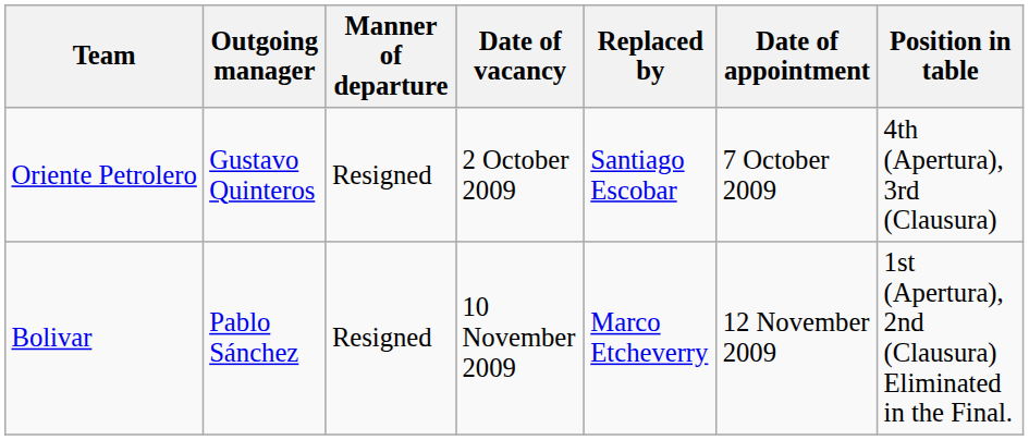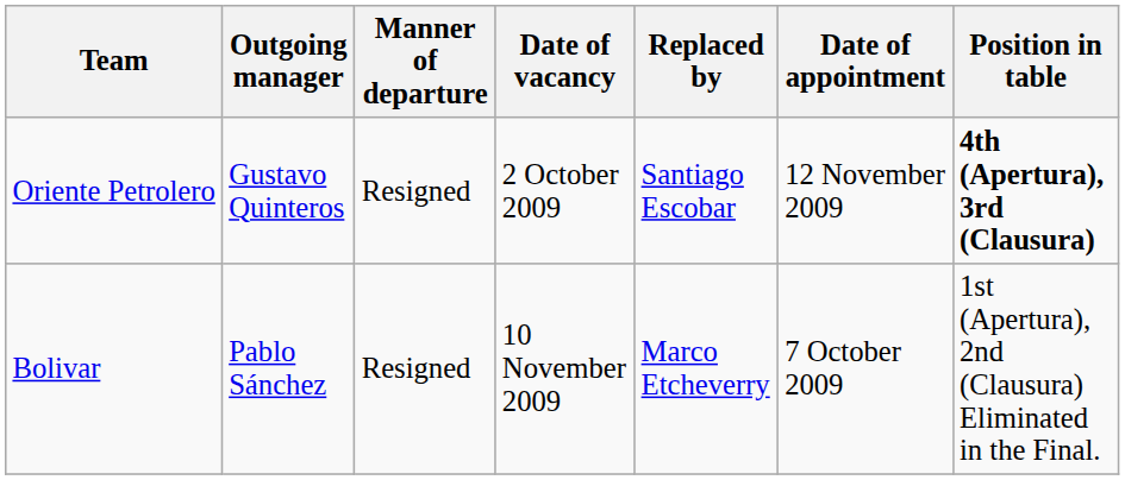 <table class="wikitable sortable">
 <tr>
 <th>Team</th>
 <th>Outgoing manager</th>
 <th>Manner of departure</th>
 <th>Date of vacancy</th>
 <th>Replaced by</th>
 <th>Date of appointment</th>
 <th>Position in table</th>
 </tr>
 <tr>
 <td><a href='#'>Oriente&nbsp;Petrolero</a></td>
 <td> <a href='#'>Gustavo Quinteros</a></td>
 <td>Resigned</td>
 <td>2 October 2009</td>
 <td> <a href='#'>Santiago Escobar</a></td>
-<td>7 October 2009</td>
-<td>4th (Apertura), 3rd (Clausura)</td>
+<td>12 November 2009</td>
+<td><strong>4th (Apertura), 3rd (Clausura)</strong></td>
 </tr>
 <tr>
 <td><a href='#'>Bolivar</a></td>
 <td> <a href='#'>Pablo Sánchez</a></td>
 <td>Resigned</td>
 <td>10 November 2009</td>
 <td> <a href='#'>Marco Etcheverry</a></td>
-<td>12 November 2009</td>
+<td>7 October 2009</td>
 <td>1st (Apertura), 2nd (Clausura) Eliminated in the Final.</td>
 </tr>
 </table>
